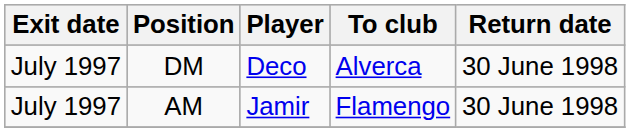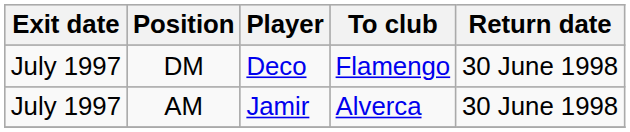 <table class="wikitable">
 <tr>
 <th>Exit date</th>
 <th>Position</th>
 <th>Player</th>
 <th>To club</th>
 <th>Return date</th>
 </tr>
 <tr>
 <td>July 1997</td>
 <td style="text-align:center;">DM</td>
 <td style="text-align:left;"><a href='#'>Deco</a></td>
-<td style="text-align:left;"><a href='#'>Alverca</a></td>
+<td style="text-align:left;"><a href='#'>Flamengo</a></td>
 <td>30 June 1998</td>
 </tr>
 <tr>
 <td>July 1997</td>
 <td style="text-align:center;">AM</td>
 <td style="text-align:left;"><a href='#'>Jamir</a></td>
-<td style="text-align:left;"><a href='#'>Flamengo</a></td>
+<td style="text-align:left;"><a href='#'>Alverca</a></td>
 <td>30 June 1998</td>
 </tr>
 <tr>
 </tr>
 </table>
